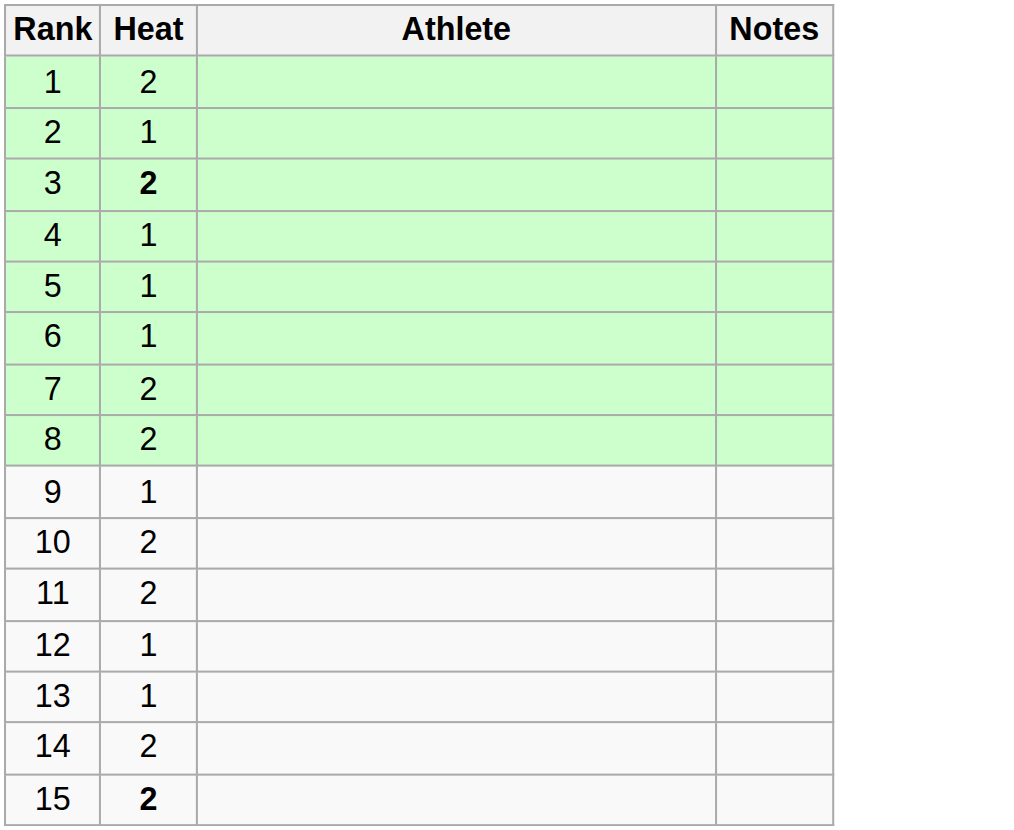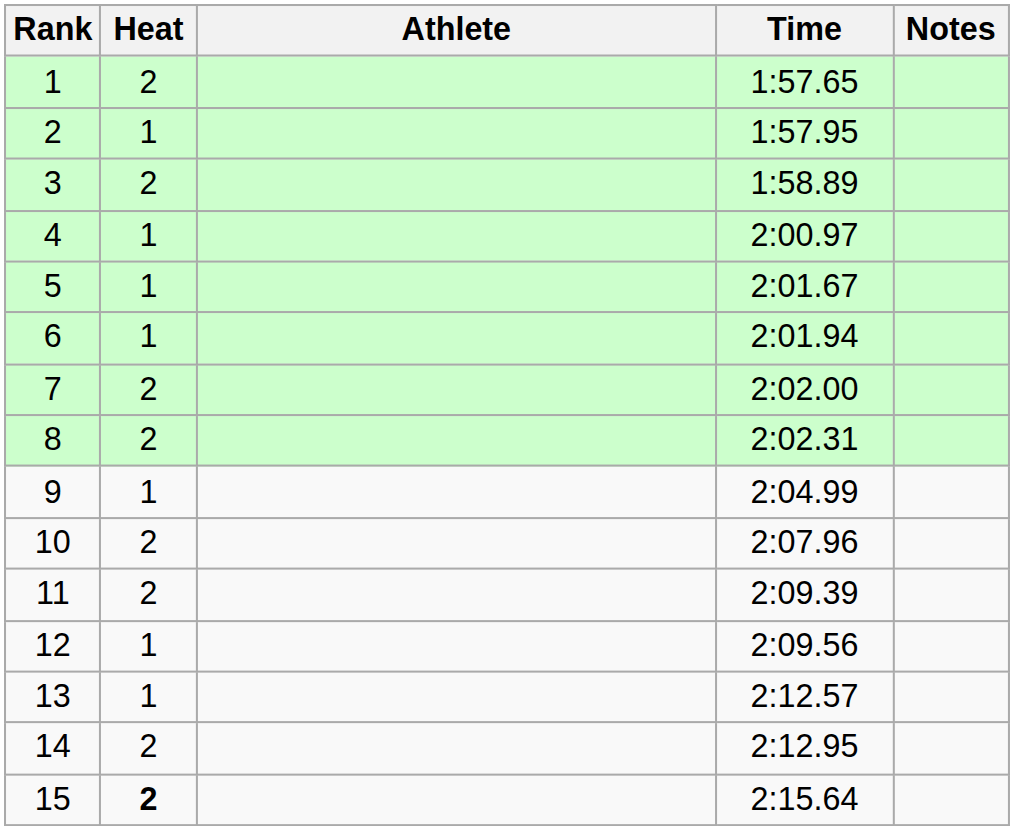 <table class="wikitable" style="text-align:center">
 <tr>
 <th width=40>Rank</th>
 <th width=40>Heat</th>
 <th width=250>Athlete</th>
+<th width=80>Time</th>
 <th width=50>Notes</th>
 </tr>
 <tr bgcolor="ccffcc">
 <td>1</td>
 <td>2</td>
 <td align=left></td>
+<td>1:57.65</td>
 <td></td>
 </tr>
 <tr bgcolor="ccffcc">
 <td>2</td>
 <td>1</td>
 <td align=left></td>
+<td>1:57.95</td>
 <td></td>
 </tr>
 <tr bgcolor="ccffcc">
 <td>3</td>
-<td><strong>2</strong></td>
+<td>2</td>
 <td align=left></td>
+<td>1:58.89</td>
 <td></td>
 </tr>
 <tr bgcolor="ccffcc">
 <td>4</td>
 <td>1</td>
 <td align=left></td>
+<td>2:00.97</td>
 <td></td>
 </tr>
 <tr bgcolor="ccffcc">
 <td>5</td>
 <td>1</td>
 <td align=left></td>
+<td>2:01.67</td>
 <td></td>
 </tr>
 <tr bgcolor="ccffcc">
 <td>6</td>
 <td>1</td>
 <td align=left></td>
+<td>2:01.94</td>
 <td></td>
 </tr>
 <tr bgcolor="ccffcc">
 <td>7</td>
 <td>2</td>
 <td align=left></td>
+<td>2:02.00</td>
 <td></td>
 </tr>
 <tr bgcolor="ccffcc">
 <td>8</td>
 <td>2</td>
 <td align=left></td>
+<td>2:02.31</td>
 <td></td>
 </tr>
 <tr>
 <td>9</td>
 <td>1</td>
 <td align=left></td>
+<td>2:04.99</td>
 <td></td>
 </tr>
 <tr>
 <td>10</td>
 <td>2</td>
 <td align=left></td>
+<td>2:07.96</td>
 <td></td>
 </tr>
 <tr>
 <td>11</td>
 <td>2</td>
 <td align=left></td>
+<td>2:09.39</td>
 <td></td>
 </tr>
 <tr>
 <td>12</td>
 <td>1</td>
 <td align=left></td>
+<td>2:09.56</td>
 <td></td>
 </tr>
 <tr>
 <td>13</td>
 <td>1</td>
 <td align=left></td>
+<td>2:12.57</td>
 <td></td>
 </tr>
 <tr>
 <td>14</td>
 <td>2</td>
 <td align=left></td>
+<td>2:12.95</td>
 <td></td>
 </tr>
 <tr>
 <td>15</td>
 <td><strong>2</strong></td>
 <td align=left></td>
+<td>2:15.64</td>
 <td></td>
 </tr>
 </table>
